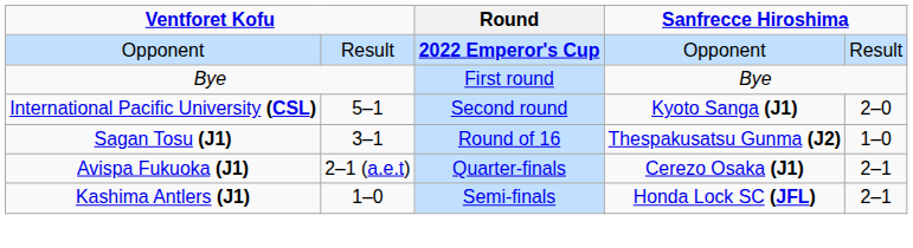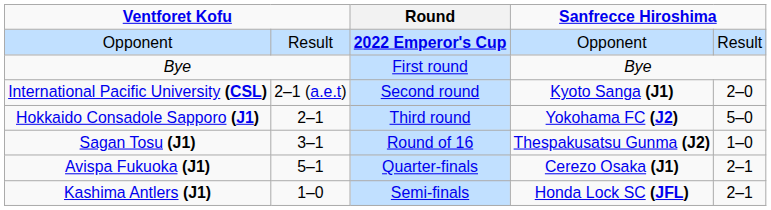 <table class="wikitable" style="text-align:center;">
 <tr>
 <td colspan="2"><strong><a href='#'>Ventforet Kofu</a></strong></td>
 <th>Round</th>
 <td colspan="2"><strong><a href='#'>Sanfrecce Hiroshima</a></strong></td>
 </tr>
 <tr bgcolor="#c1e0ff">
 <td>Opponent</td>
 <td>Result</td>
 <td><strong><a href='#'>2022 Emperor's Cup</a></strong></td>
 <td>Opponent</td>
 <td>Result</td>
 </tr>
 <tr>
 <td colspan="2" rowspan="1"><em>Bye</em></td>
 <td bgcolor="#c1e0ff"><a href='#'>First round</a></td>
 <td colspan="2" rowspan="1"><em>Bye</em></td>
 </tr>
 <tr>
 <td><a href='#'>International Pacific University</a> <strong>(<a href='#'>CSL</a>)</strong></td>
-<td valign="top" align="center">5–1</td>
+<td valign="top" align="center">2–1 (<a href='#'>a.e.t</a>)</td>
 <td bgcolor="#c1e0ff"><a href='#'>Second round</a></td>
 <td><a href='#'>Kyoto Sanga</a> <strong>(J1)</strong></td>
 <td valign="top" align="center">2–0</td>
+</tr>
+<tr>
+<td><a href='#'>Hokkaido Consadole Sapporo</a> <strong>(<a href='#'>J1</a>)</strong></td>
+<td valign="top" align="center">2–1</td>
+<td bgcolor="#c1e0ff"><a href='#'>Third round</a></td>
+<td><a href='#'>Yokohama FC</a> <strong>(<a href='#'>J2</a>)</strong></td>
+<td valign="top" align="center">5–0</td>
 </tr>
 <tr>
 <td><a href='#'>Sagan Tosu</a> <strong>(J1)</strong></td>
 <td valign="top" align="center">3–1</td>
 <td bgcolor="#c1e0ff"><a href='#'>Round of 16</a></td>
 <td><a href='#'>Thespakusatsu Gunma</a> <strong>(J2)</strong></td>
 <td valign="top" align="center">1–0</td>
 </tr>
 <tr>
 <td><a href='#'>Avispa Fukuoka</a> <strong>(J1)</strong></td>
-<td valign="top" align="center">2–1 (<a href='#'>a.e.t</a>)</td>
+<td valign="top" align="center">5–1</td>
 <td bgcolor="#c1e0ff"><a href='#'>Quarter-finals</a></td>
 <td><a href='#'>Cerezo Osaka</a> <strong>(J1)</strong></td>
 <td valign="top" align="center">2–1</td>
 </tr>
 <tr>
 <td><a href='#'>Kashima Antlers</a> <strong>(J1)</strong></td>
 <td valign="top" align="center">1–0</td>
 <td bgcolor="#c1e0ff"><a href='#'>Semi-finals</a></td>
 <td><a href='#'>Honda Lock SC</a> <strong>(<a href='#'>JFL</a>)</strong></td>
 <td valign="top" align="center">2–1</td>
 </tr>
 </table>
